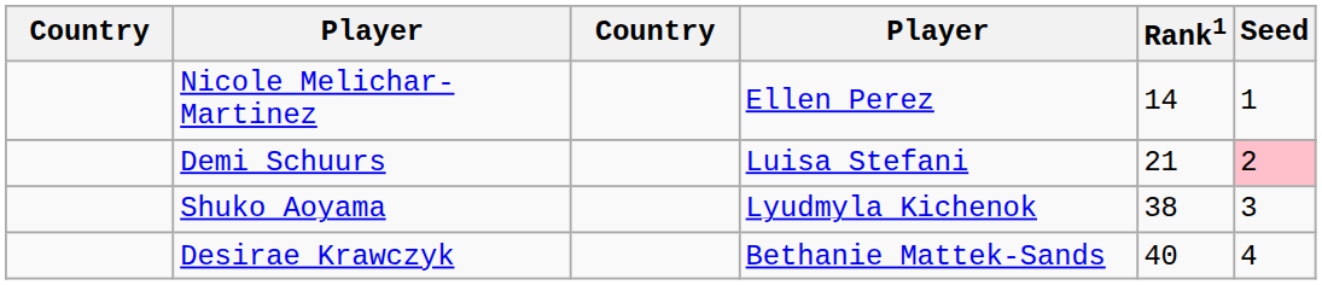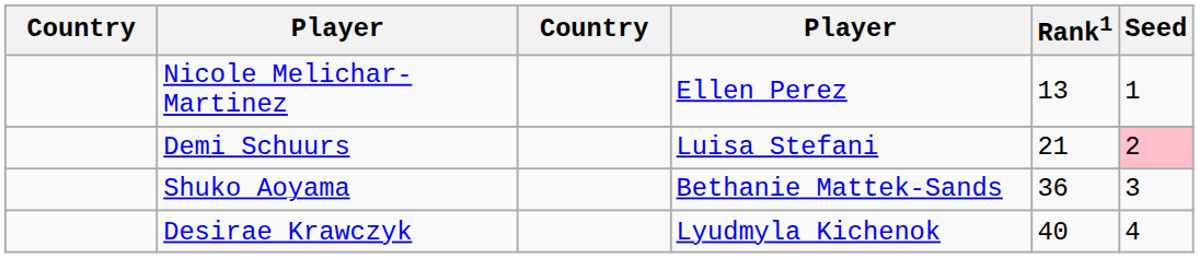 <table class="sortable wikitable">
 <tr>
 <th width="70">Country</th>
 <th width="175">Player</th>
 <th width="70">Country</th>
 <th width="175">Player</th>
 <th>Rank<sup>1</sup></th>
 <th>Seed</th>
 </tr>
 <tr>
 <td></td>
 <td><a href='#'>Nicole Melichar-Martinez</a></td>
 <td></td>
 <td><a href='#'>Ellen Perez</a></td>
-<td>14</td>
+<td>13</td>
 <td>1</td>
 </tr>
 <tr>
 <td></td>
 <td><a href='#'>Demi Schuurs</a></td>
 <td></td>
 <td><a href='#'>Luisa Stefani</a></td>
 <td>21</td>
 <td style="background: pink;">2</td>
 </tr>
 <tr>
 <td></td>
 <td><a href='#'>Shuko Aoyama</a></td>
 <td></td>
-<td><a href='#'>Lyudmyla Kichenok</a></td>
-<td>38</td>
+<td><a href='#'>Bethanie Mattek-Sands</a></td>
+<td>36</td>
 <td>3</td>
 </tr>
 <tr>
 <td></td>
 <td><a href='#'>Desirae Krawczyk</a></td>
 <td></td>
-<td><a href='#'>Bethanie Mattek-Sands</a></td>
+<td><a href='#'>Lyudmyla Kichenok</a></td>
 <td>40</td>
 <td>4</td>
 </tr>
 </table>
